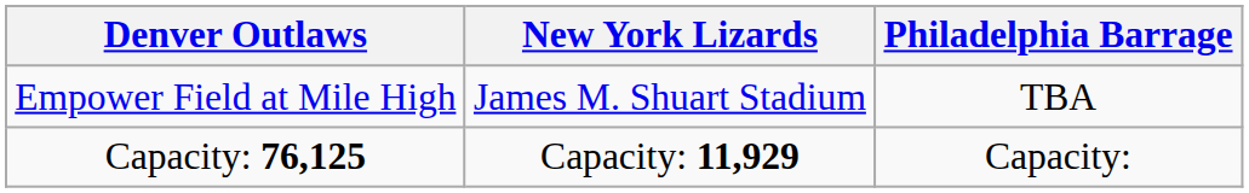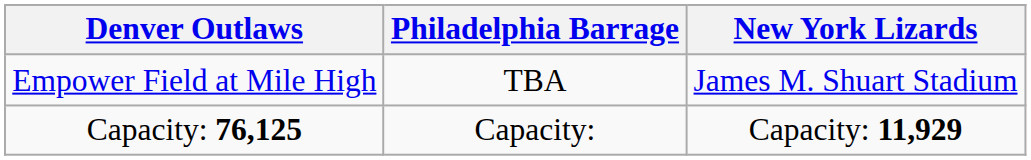 <table class="wikitable" style="text-align:center">
 <tr>
 <th><a href='#'>Denver Outlaws</a></th>
+<th><a href='#'>Philadelphia Barrage</a></th>
 <th><a href='#'>New York Lizards</a></th>
-<th><a href='#'>Philadelphia Barrage</a></th>
 </tr>
 <tr>
 <td><a href='#'>Empower Field at Mile High</a></td>
+<td>TBA</td>
 <td><a href='#'>James M. Shuart Stadium</a></td>
-<td>TBA</td>
 </tr>
 <tr>
 <td>Capacity: <strong>76,125</strong></td>
+<td>Capacity:</td>
 <td>Capacity: <strong>11,929</strong></td>
-<td>Capacity:</td>
 </tr>
 </table>
